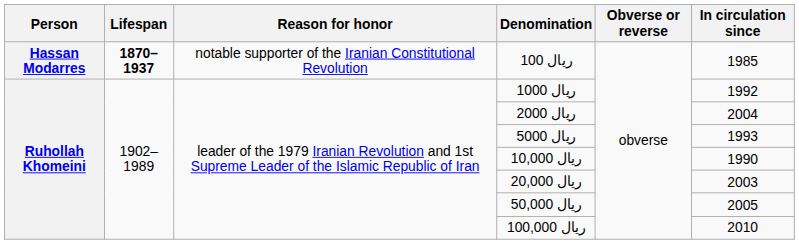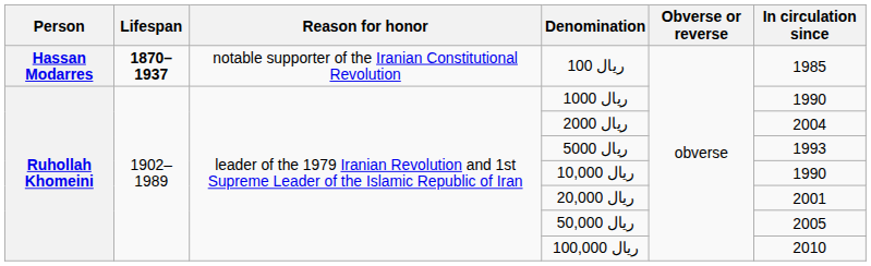 <table class="wikitable" style="font-size: 95%; text-align:center;">
 <tr>
 <th>Person</th>
 <th>Lifespan</th>
 <th>Reason for honor</th>
 <th>Denomination</th>
 <th>Obverse or reverse</th>
 <th>In circulation since</th>
 </tr>
 <tr>
 <th><a href='#'>Hassan Modarres</a></th>
 <td><strong>1870–1937</strong></td>
 <td>notable supporter of the <a href='#'>Iranian Constitutional Revolution</a></td>
 <td>100 ریال</td>
 <td rowspan=8>obverse</td>
 <td>1985</td>
 </tr>
 <tr>
 <th rowspan="7"><a href='#'>Ruhollah Khomeini</a></th>
 <td rowspan="7">1902–1989</td>
 <td rowspan="7">leader of the 1979 <a href='#'>Iranian Revolution</a> and 1st <a href='#'>Supreme Leader of the Islamic Republic of Iran</a></td>
 <td>1000 ریال</td>
-<td>1992</td>
+<td>1990</td>
 </tr>
 <tr>
 <td>2000 ریال</td>
 <td>2004</td>
 </tr>
 <tr>
 <td>5000 ریال</td>
 <td>1993</td>
 </tr>
 <tr>
 <td>10,000 ریال</td>
 <td>1990</td>
 </tr>
 <tr>
 <td>20,000 ریال</td>
-<td>2003</td>
+<td>2001</td>
 </tr>
 <tr>
 <td>50,000 ریال</td>
 <td>2005</td>
 </tr>
 <tr>
 <td>100,000 ریال</td>
 <td>2010</td>
 </tr>
 </table>
